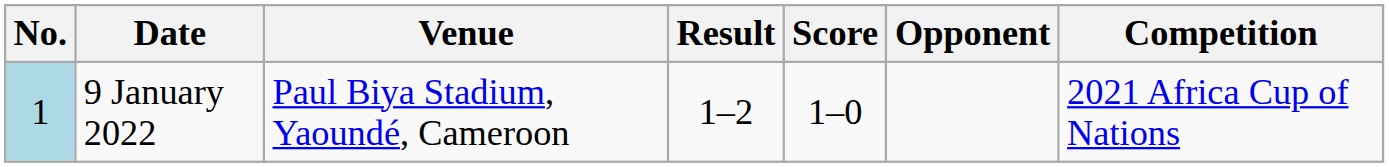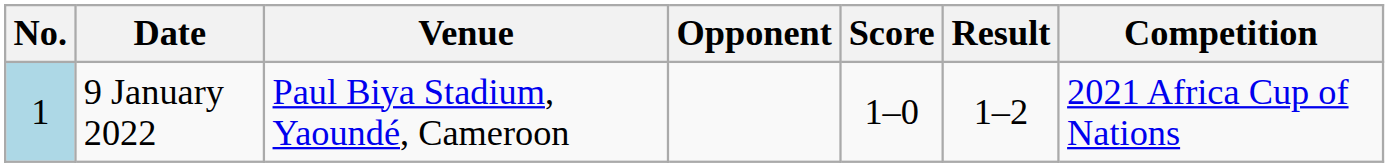 <table class="wikitable sortable">
 <tr>
 <th scope="col">No.</th>
 <th scope="col" data-sort-type="date">Date</th>
 <th scope="col">Venue</th>
+<th scope="col">Opponent</th>
+<th scope="col">Score</th>
 <th scope="col">Result</th>
-<th scope="col">Score</th>
-<th scope="col">Opponent</th>
 <th scope="col">Competition</th>
 </tr>
 <tr>
 <td align="center" style="background: lightblue;">1</td>
 <td>9 January 2022</td>
 <td><a href='#'>Paul Biya Stadium</a>, <a href='#'>Yaoundé</a>, Cameroon</td>
+<td></td>
+<td align="center">1–0</td>
 <td align="center">1–2</td>
-<td align="center">1–0</td>
-<td></td>
 <td><a href='#'>2021 Africa Cup of Nations</a></td>
 </tr>
 </table>
